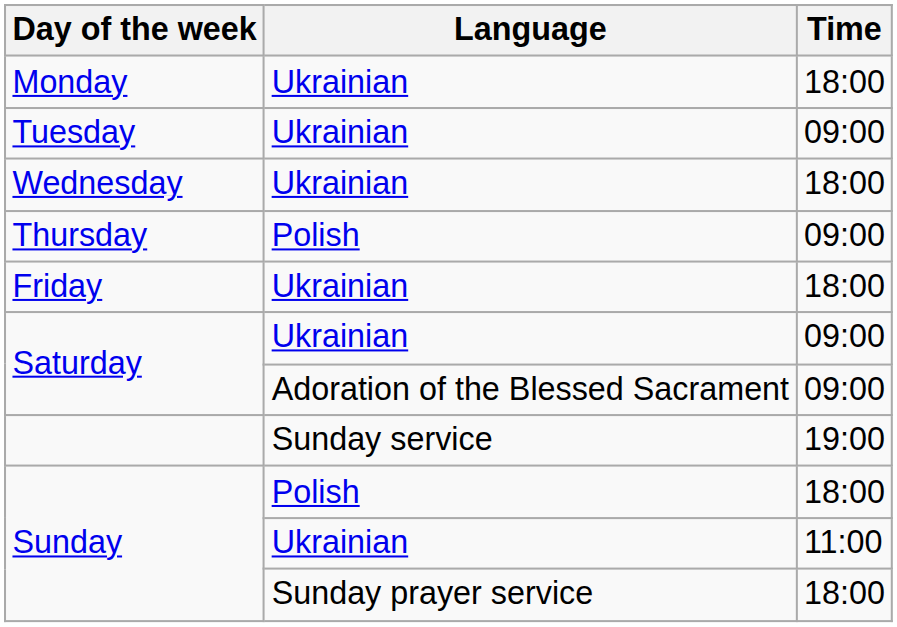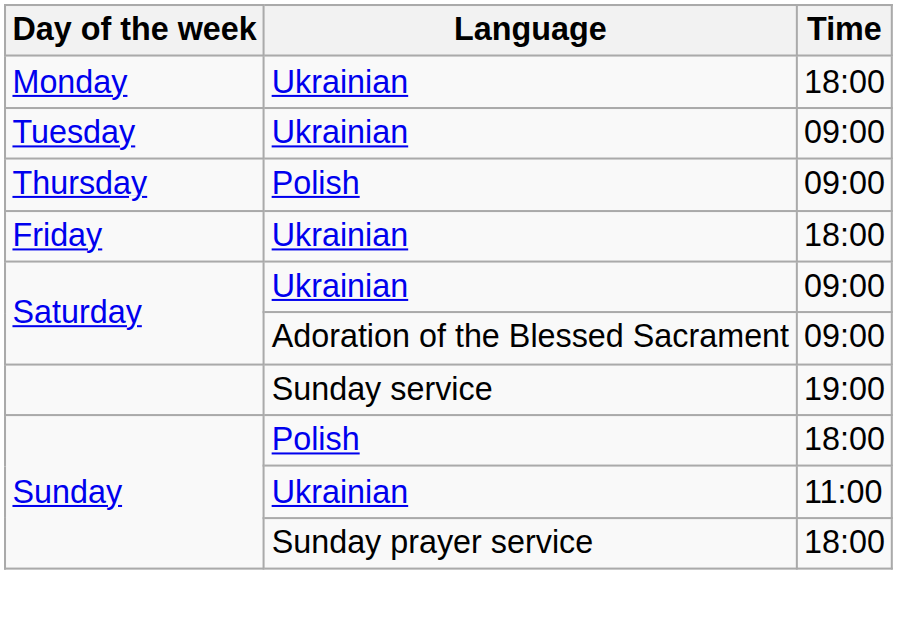 <table class="wikitable">
 <tr>
 <th>Day of the week</th>
 <th>Language</th>
 <th>Time</th>
 </tr>
 <tr>
 <td><a href='#'>Monday</a></td>
 <td><a href='#'>Ukrainian</a></td>
 <td>18:00</td>
 </tr>
 <tr>
 <td><a href='#'>Tuesday</a></td>
 <td><a href='#'>Ukrainian</a></td>
 <td>09:00</td>
-</tr>
-<tr>
-<td><a href='#'>Wednesday</a></td>
-<td><a href='#'>Ukrainian</a></td>
-<td>18:00</td>
 </tr>
 <tr>
 <td><a href='#'>Thursday</a></td>
 <td><a href='#'>Polish</a></td>
 <td>09:00</td>
 </tr>
 <tr>
 <td><a href='#'>Friday</a></td>
 <td><a href='#'>Ukrainian</a></td>
 <td>18:00</td>
 </tr>
 <tr>
 <td rowspan="2"><a href='#'>Saturday</a></td>
 <td><a href='#'>Ukrainian</a></td>
 <td>09:00</td>
 </tr>
 <tr>
 <td>Adoration of the Blessed Sacrament</td>
 <td>09:00</td>
 </tr>
 <tr>
 <td></td>
 <td>Sunday service</td>
 <td>19:00</td>
 </tr>
 <tr>
 <td rowspan="4"><a href='#'>Sunday</a></td>
 <td><a href='#'>Polish</a></td>
 <td>18:00</td>
 </tr>
 <tr>
 <td><a href='#'>Ukrainian</a></td>
 <td>11:00</td>
 </tr>
 <tr>
 <td>Sunday prayer service</td>
 <td>18:00</td>
 </tr>
 </table>
